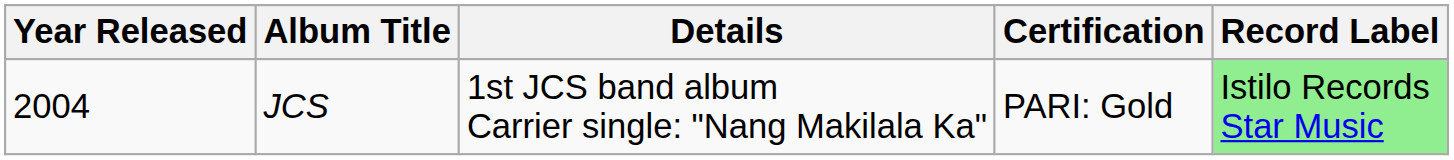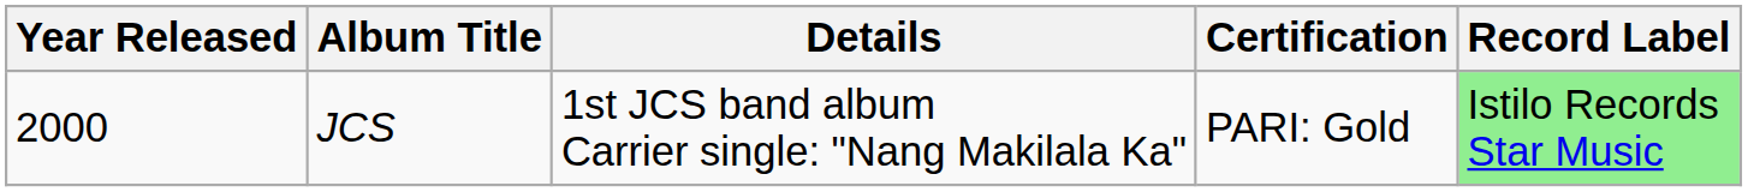 <table class="wikitable">
 <tr>
 <th>Year Released</th>
 <th>Album Title</th>
 <th>Details</th>
 <th>Certification</th>
 <th>Record Label</th>
 </tr>
 <tr>
-<td>2004</td>
+<td>2000</td>
 <td><em>JCS</em></td>
 <td>1st JCS band album<br>Carrier single: "Nang Makilala Ka"</td>
 <td>PARI: Gold</td>
 <td style="background: lightgreen;">Istilo Records<br><a href='#'>Star Music</a></td>
 </tr>
 </table>
